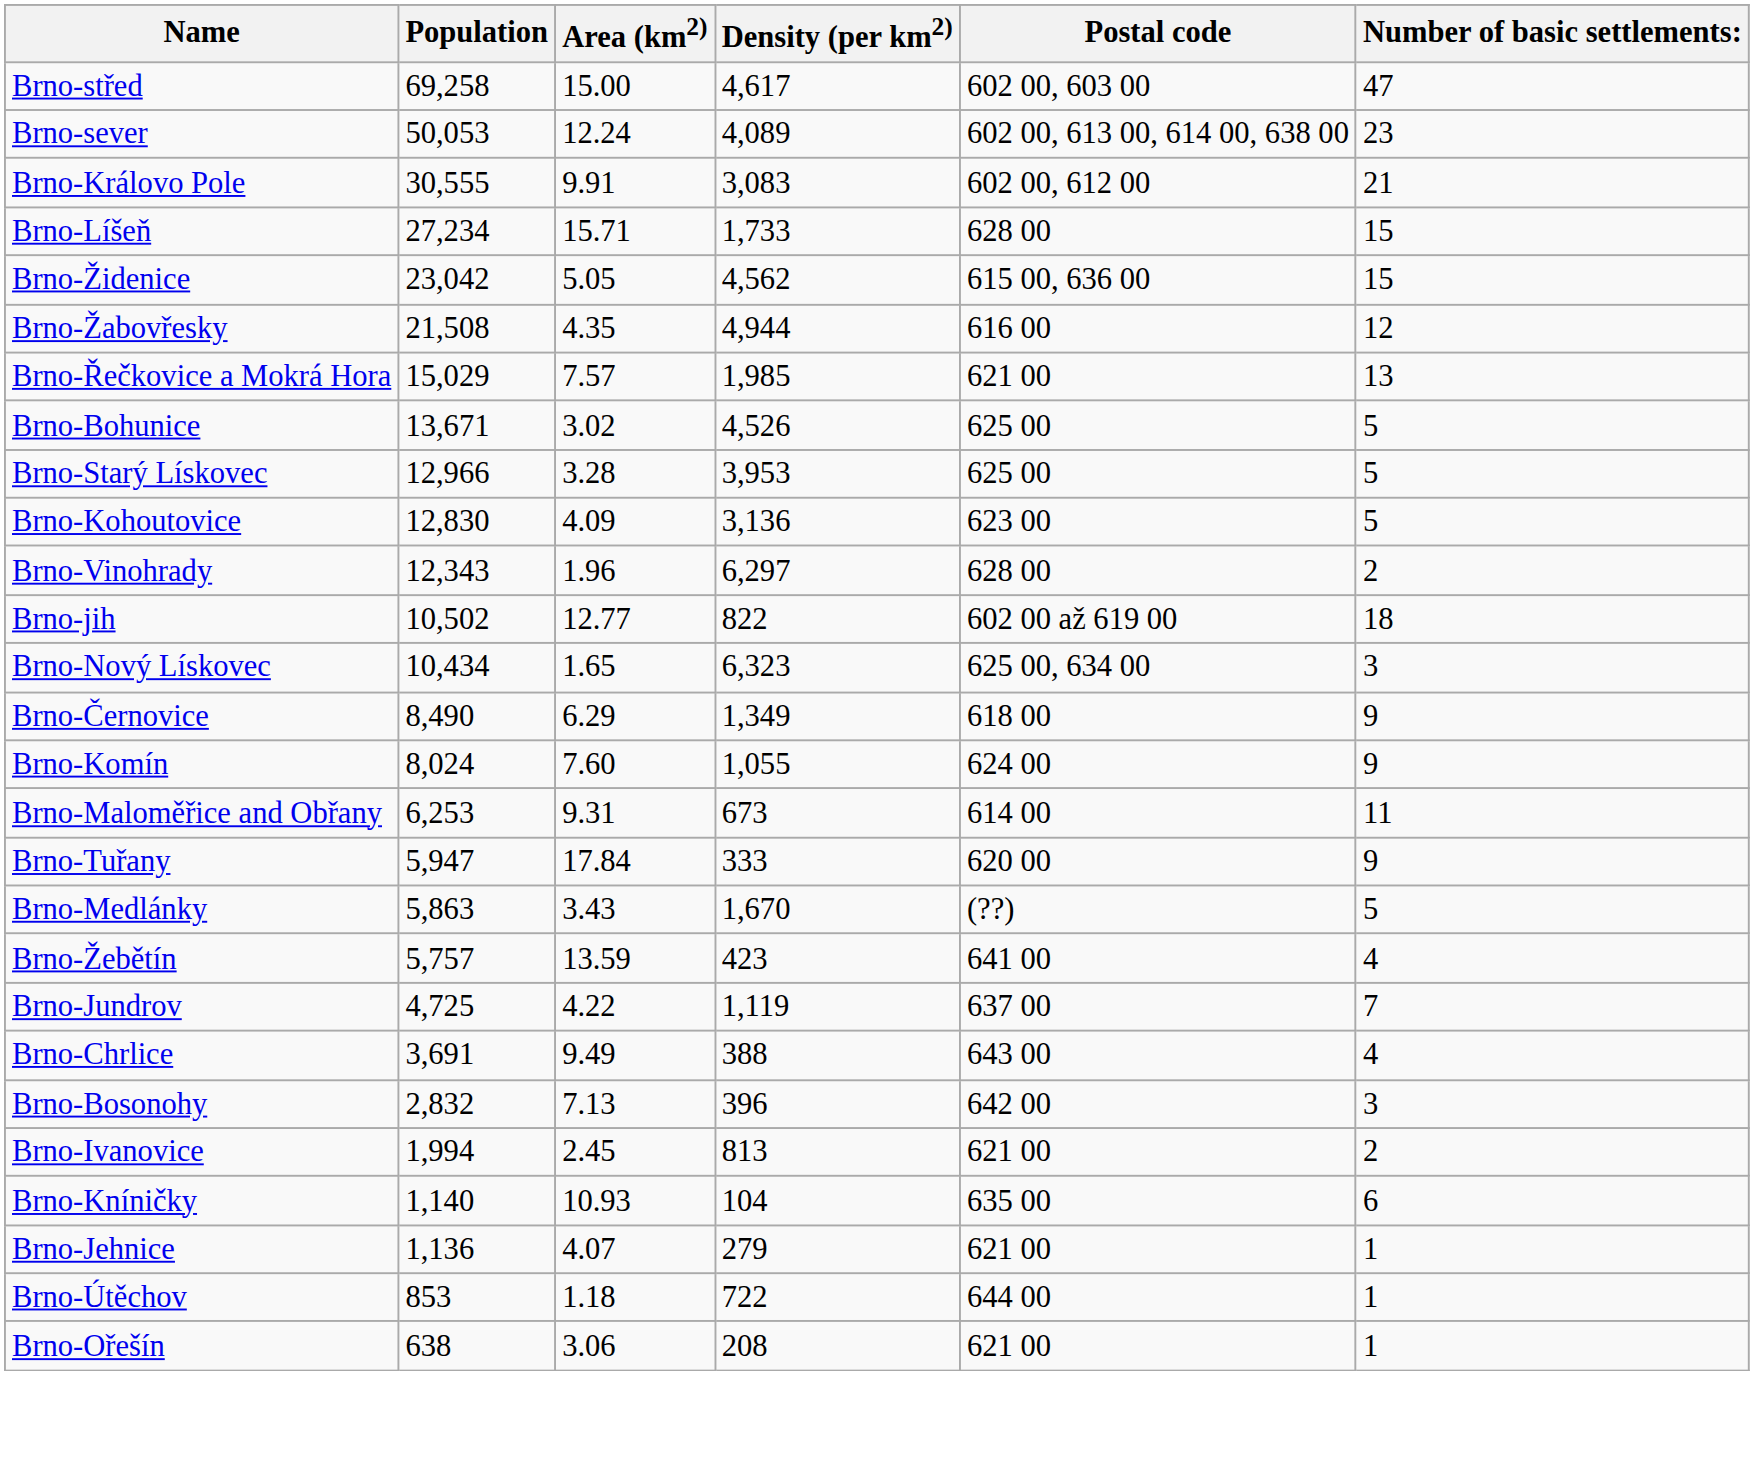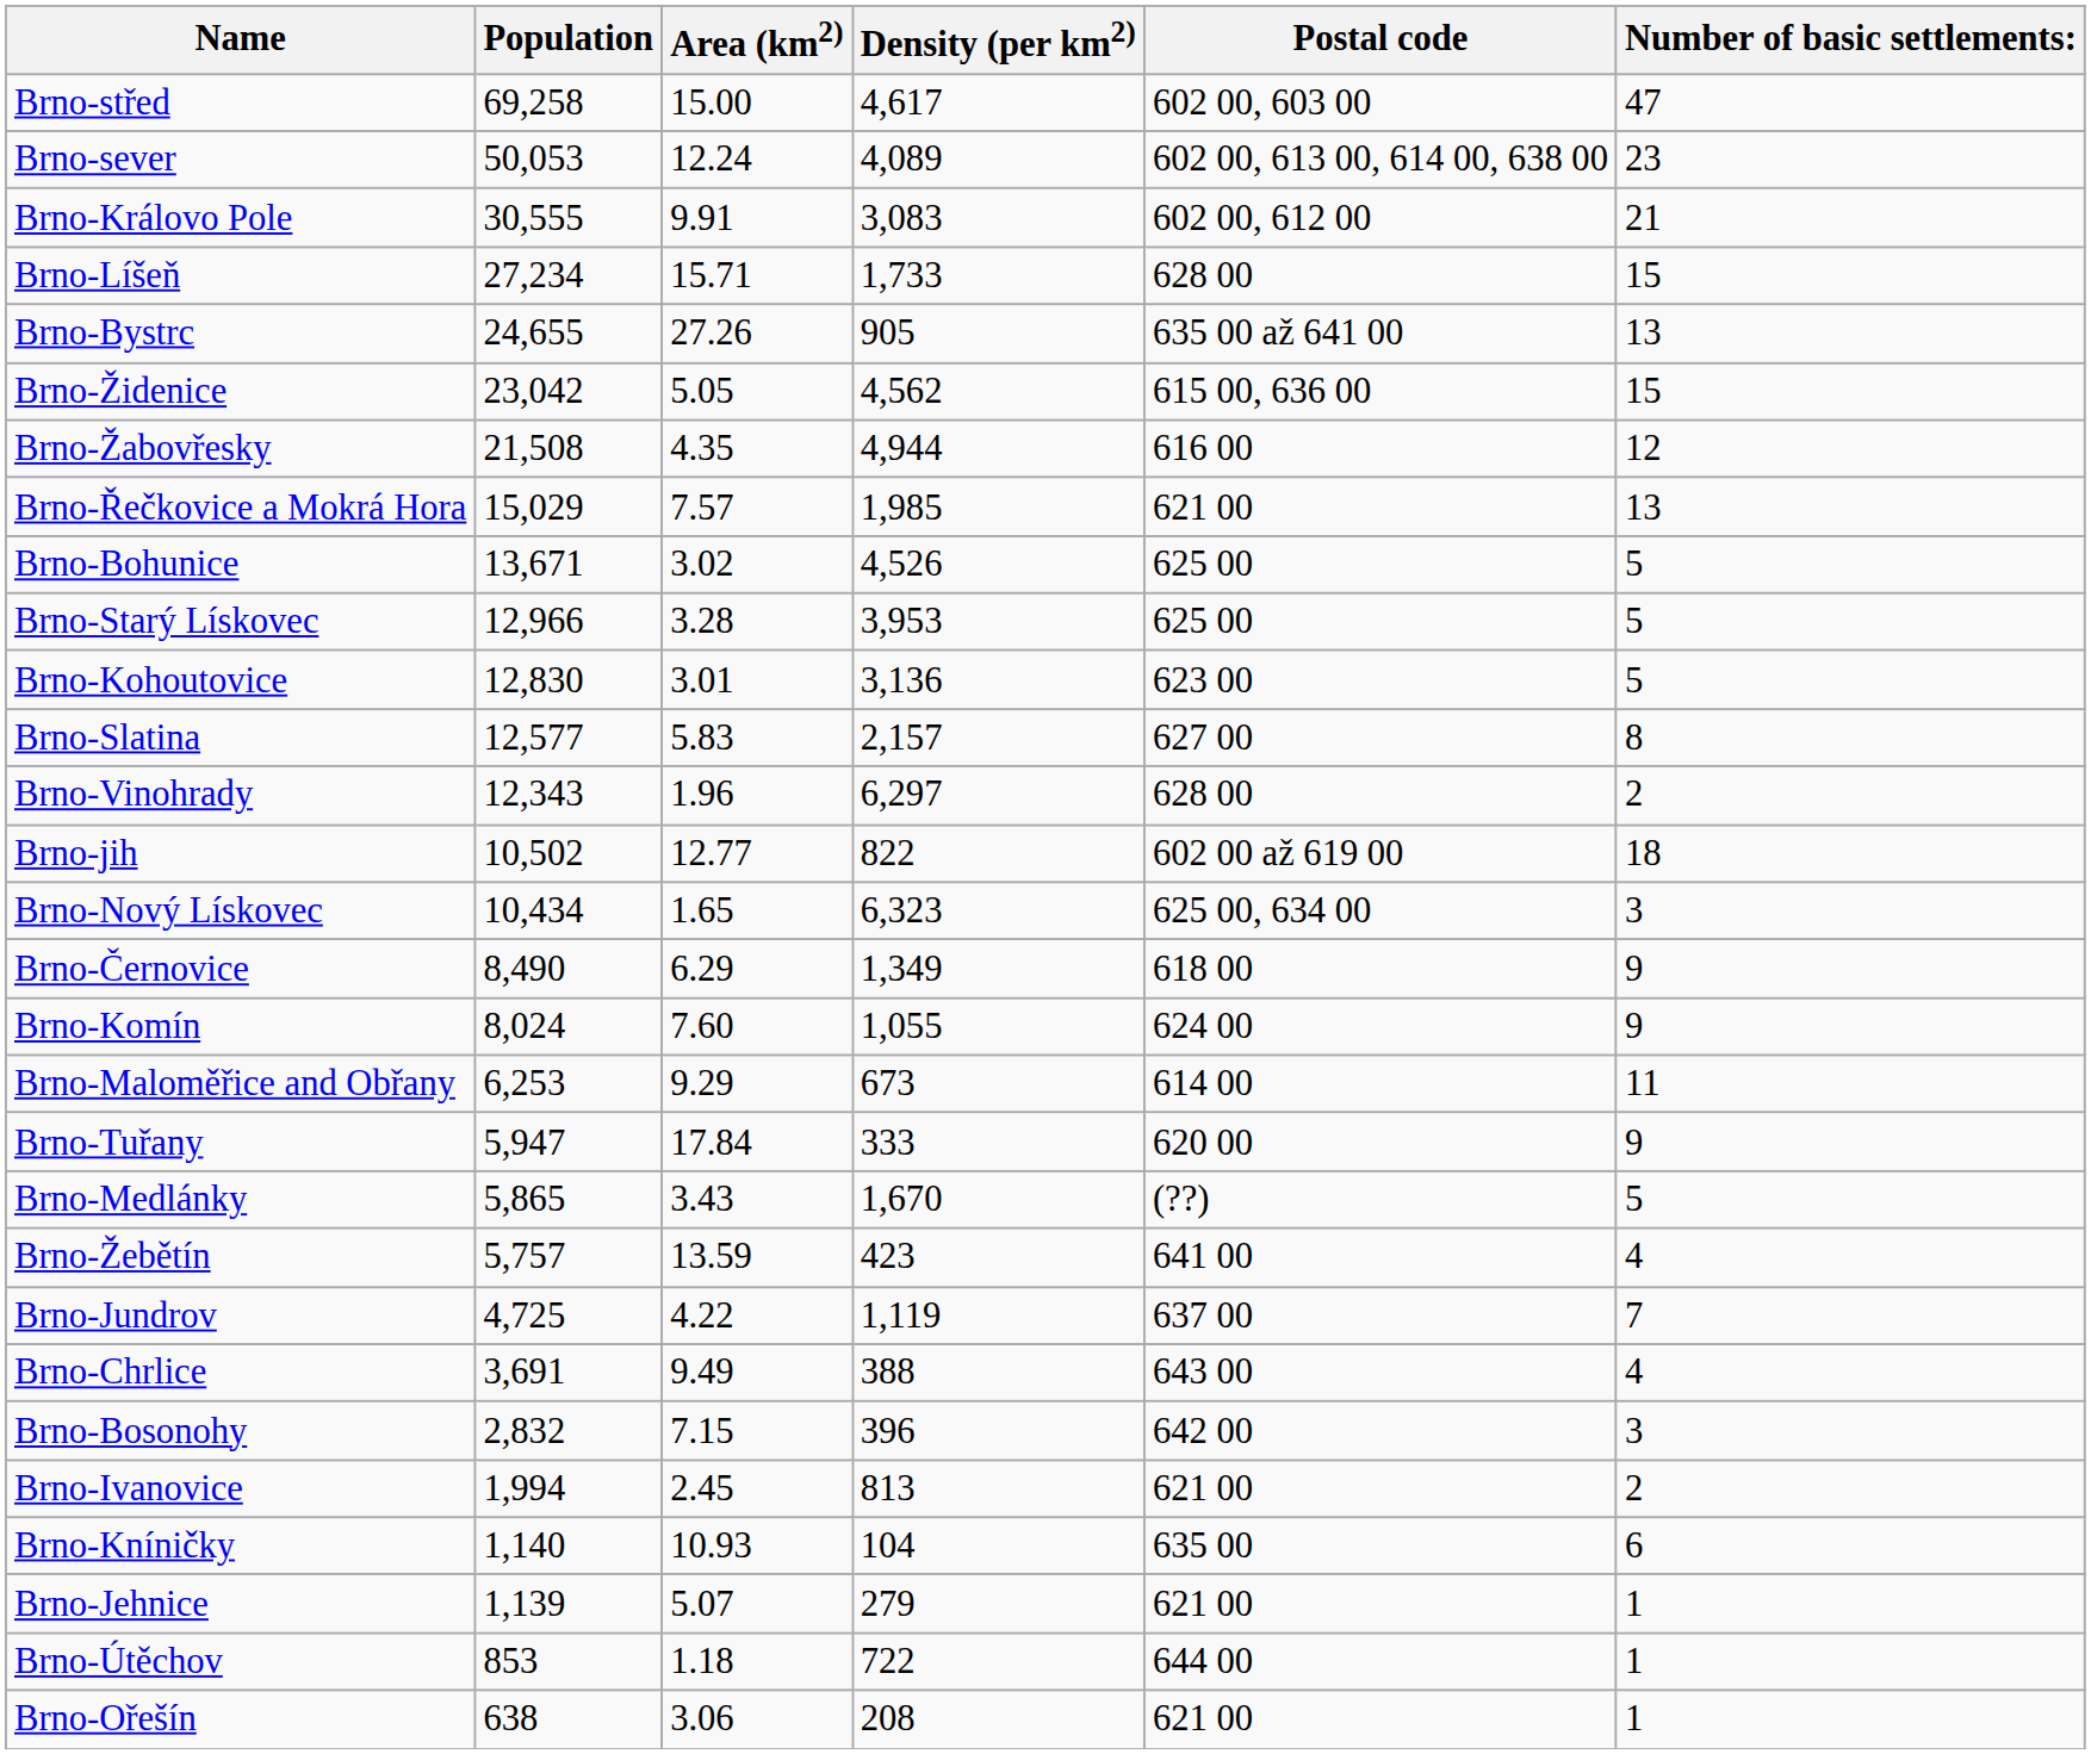 <table class="wikitable sortable" style="font-size:100%;">
 <tr>
 <th>Name</th>
 <th>Population</th>
 <th>Area (km<sup>2)</sup></th>
 <th>Density (per km<sup>2)</sup></th>
 <th>Postal code</th>
 <th>Number of basic settlements:</th>
 </tr>
 <tr>
 <td><a href='#'>Brno-střed</a></td>
 <td>69,258</td>
 <td>15.00</td>
 <td>4,617</td>
 <td>602 00, 603 00</td>
 <td>47</td>
 </tr>
 <tr>
 <td><a href='#'>Brno-sever</a></td>
 <td>50,053</td>
 <td>12.24</td>
 <td>4,089</td>
 <td>602 00, 613 00, 614 00, 638 00</td>
 <td>23</td>
 </tr>
 <tr>
 <td><a href='#'>Brno-Královo Pole</a></td>
 <td>30,555</td>
 <td>9.91</td>
 <td>3,083</td>
 <td>602 00, 612 00</td>
 <td>21</td>
 </tr>
 <tr>
 <td><a href='#'>Brno-Líšeň</a></td>
 <td>27,234</td>
 <td>15.71</td>
 <td>1,733</td>
 <td>628 00</td>
 <td>15</td>
+</tr>
+<tr>
+<td><a href='#'>Brno-Bystrc</a></td>
+<td>24,655</td>
+<td>27.26</td>
+<td>905</td>
+<td>635 00 až 641 00</td>
+<td>13</td>
 </tr>
 <tr>
 <td><a href='#'>Brno-Židenice</a></td>
 <td>23,042</td>
 <td>5.05</td>
 <td>4,562</td>
 <td>615 00, 636 00</td>
 <td>15</td>
 </tr>
 <tr>
 <td><a href='#'>Brno-Žabovřesky</a></td>
 <td>21,508</td>
 <td>4.35</td>
 <td>4,944</td>
 <td>616 00</td>
 <td>12</td>
 </tr>
 <tr>
 <td><a href='#'>Brno-Řečkovice a Mokrá Hora</a></td>
 <td>15,029</td>
 <td>7.57</td>
 <td>1,985</td>
 <td>621 00</td>
 <td>13</td>
 </tr>
 <tr>
 <td><a href='#'>Brno-Bohunice</a></td>
 <td>13,671</td>
 <td>3.02</td>
 <td>4,526</td>
 <td>625 00</td>
 <td>5</td>
 </tr>
 <tr>
 <td><a href='#'>Brno-Starý Lískovec</a></td>
 <td>12,966</td>
 <td>3.28</td>
 <td>3,953</td>
 <td>625 00</td>
 <td>5</td>
 </tr>
 <tr>
 <td><a href='#'>Brno-Kohoutovice</a></td>
 <td>12,830</td>
-<td>4.09</td>
+<td>3.01</td>
 <td>3,136</td>
 <td>623 00</td>
 <td>5</td>
+</tr>
+<tr>
+<td><a href='#'>Brno-Slatina</a></td>
+<td>12,577</td>
+<td>5.83</td>
+<td>2,157</td>
+<td>627 00</td>
+<td>8</td>
 </tr>
 <tr>
 <td><a href='#'>Brno-Vinohrady</a></td>
 <td>12,343</td>
 <td>1.96</td>
 <td>6,297</td>
 <td>628 00</td>
 <td>2</td>
 </tr>
 <tr>
 <td><a href='#'>Brno-jih</a></td>
 <td>10,502</td>
 <td>12.77</td>
 <td>822</td>
 <td>602 00 až 619 00</td>
 <td>18</td>
 </tr>
 <tr>
 <td><a href='#'>Brno-Nový Lískovec</a></td>
 <td>10,434</td>
 <td>1.65</td>
 <td>6,323</td>
 <td>625 00, 634 00</td>
 <td>3</td>
 </tr>
 <tr>
 <td><a href='#'>Brno-Černovice</a></td>
 <td>8,490</td>
 <td>6.29</td>
 <td>1,349</td>
 <td>618 00</td>
 <td>9</td>
 </tr>
 <tr>
 <td><a href='#'>Brno-Komín</a></td>
 <td>8,024</td>
 <td>7.60</td>
 <td>1,055</td>
 <td>624 00</td>
 <td>9</td>
 </tr>
 <tr>
 <td><a href='#'>Brno-Maloměřice and Obřany</a></td>
 <td>6,253</td>
-<td>9.31</td>
+<td>9.29</td>
 <td>673</td>
 <td>614 00</td>
 <td>11</td>
 </tr>
 <tr>
 <td><a href='#'>Brno-Tuřany</a></td>
 <td>5,947</td>
 <td>17.84</td>
 <td>333</td>
 <td>620 00</td>
 <td>9</td>
 </tr>
 <tr>
 <td><a href='#'>Brno-Medlánky</a></td>
-<td>5,863</td>
+<td>5,865</td>
 <td>3.43</td>
 <td>1,670</td>
 <td>(??)</td>
 <td>5</td>
 </tr>
 <tr>
 <td><a href='#'>Brno-Žebětín</a></td>
 <td>5,757</td>
 <td>13.59</td>
 <td>423</td>
 <td>641 00</td>
 <td>4</td>
 </tr>
 <tr>
 <td><a href='#'>Brno-Jundrov</a></td>
 <td>4,725</td>
 <td>4.22</td>
 <td>1,119</td>
 <td>637 00</td>
 <td>7</td>
 </tr>
 <tr>
 <td><a href='#'>Brno-Chrlice</a></td>
 <td>3,691</td>
 <td>9.49</td>
 <td>388</td>
 <td>643 00</td>
 <td>4</td>
 </tr>
 <tr>
 <td><a href='#'>Brno-Bosonohy</a></td>
 <td>2,832</td>
-<td>7.13</td>
+<td>7.15</td>
 <td>396</td>
 <td>642 00</td>
 <td>3</td>
 </tr>
 <tr>
 <td><a href='#'>Brno-Ivanovice</a></td>
 <td>1,994</td>
 <td>2.45</td>
 <td>813</td>
 <td>621 00</td>
 <td>2</td>
 </tr>
 <tr>
 <td><a href='#'>Brno-Kníničky</a></td>
 <td>1,140</td>
 <td>10.93</td>
 <td>104</td>
 <td>635 00</td>
 <td>6</td>
 </tr>
 <tr>
 <td><a href='#'>Brno-Jehnice</a></td>
-<td>1,136</td>
-<td>4.07</td>
+<td>1,139</td>
+<td>5.07</td>
 <td>279</td>
 <td>621 00</td>
 <td>1</td>
 </tr>
 <tr>
 <td><a href='#'>Brno-Útěchov</a></td>
 <td>853</td>
 <td>1.18</td>
 <td>722</td>
 <td>644 00</td>
 <td>1</td>
 </tr>
 <tr>
 <td><a href='#'>Brno-Ořešín</a></td>
 <td>638</td>
 <td>3.06</td>
 <td>208</td>
 <td>621 00</td>
 <td>1</td>
 </tr>
 </table>
